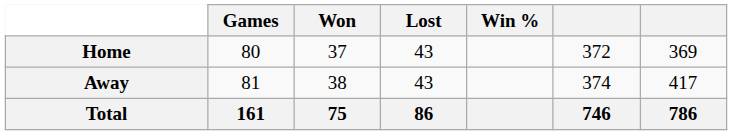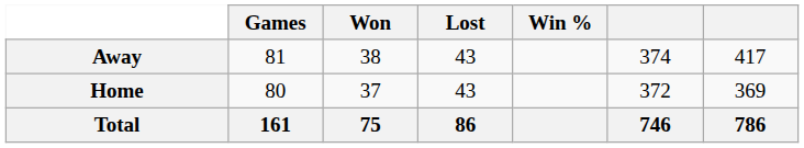 <table class="wikitable" style="font-size:95%; text-align:center; width:38em; border:0;margin: 0.5em auto;">
 <tr>
 <td width="28%" style="background:#fff;border:0;"></td>
 <th width="12%">Games</th>
 <th width="12%">Won</th>
 <th width="12%">Lost</th>
 <th width="12%">Win %</th>
 <th width="12%"></th>
 <th width="12%"></th>
 </tr>
 <tr>
+<th>Away</th>
+<td>81</td>
+<td>38</td>
+<td>43</td>
+<td></td>
+<td>374</td>
+<td>417</td>
+</tr>
+<tr>
 <th>Home</th>
 <td>80</td>
 <td>37</td>
 <td>43</td>
 <td></td>
 <td>372</td>
 <td>369</td>
-</tr>
-<tr>
-<th>Away</th>
-<td>81</td>
-<td>38</td>
-<td>43</td>
-<td></td>
-<td>374</td>
-<td>417</td>
 </tr>
 <tr>
 <th>Total</th>
 <th>161</th>
 <th>75</th>
 <th>86</th>
 <th></th>
 <th>746</th>
 <th>786</th>
 </tr>
 </table>
